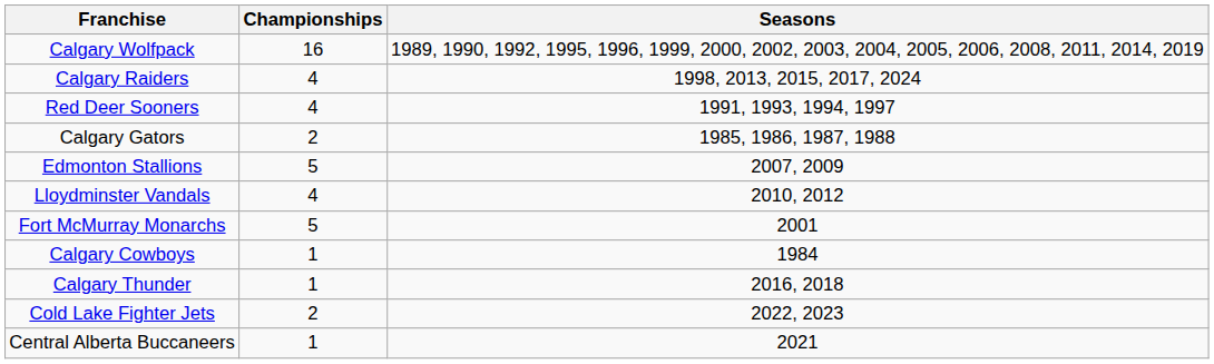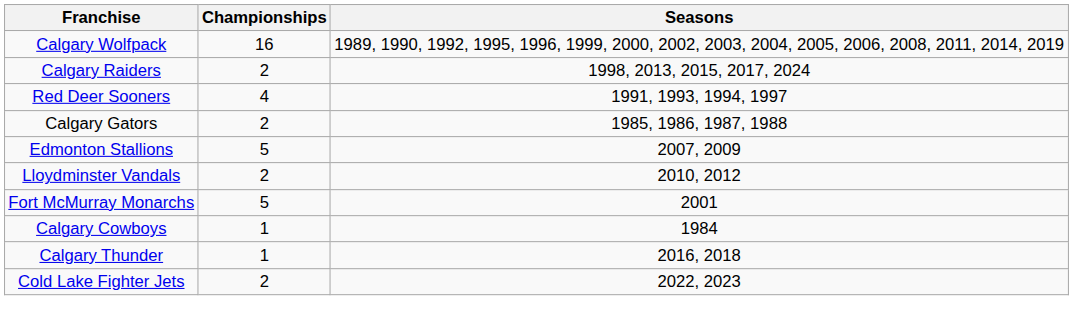 <table class="wikitable sortable" style="text-align:center;">
 <tr>
 <th>Franchise</th>
 <th>Championships</th>
 <th>Seasons</th>
 </tr>
 <tr>
 <td><a href='#'>Calgary Wolfpack</a></td>
 <td>16</td>
 <td>1989, 1990, 1992, 1995, 1996, 1999, 2000, 2002, 2003, 2004, 2005, 2006, 2008, 2011, 2014, 2019</td>
 </tr>
 <tr>
 <td><a href='#'>Calgary Raiders</a></td>
-<td>4</td>
+<td>2</td>
 <td>1998, 2013, 2015, 2017, 2024</td>
 </tr>
 <tr>
 <td><a href='#'>Red Deer Sooners</a></td>
 <td>4</td>
 <td>1991, 1993, 1994, 1997</td>
 </tr>
 <tr>
 <td>Calgary Gators</td>
 <td>2</td>
 <td>1985, 1986, 1987, 1988</td>
 </tr>
 <tr>
 <td><a href='#'>Edmonton Stallions</a></td>
 <td>5</td>
 <td>2007, 2009</td>
 </tr>
 <tr>
 <td><a href='#'>Lloydminster Vandals</a></td>
-<td>4</td>
+<td>2</td>
 <td>2010, 2012</td>
 </tr>
 <tr>
 <td><a href='#'>Fort McMurray Monarchs</a></td>
 <td>5</td>
 <td>2001</td>
 </tr>
 <tr>
 <td><a href='#'>Calgary Cowboys</a></td>
 <td>1</td>
 <td>1984</td>
 </tr>
 <tr>
 <td><a href='#'>Calgary Thunder</a></td>
 <td>1</td>
 <td>2016, 2018</td>
 </tr>
 <tr>
 <td><a href='#'>Cold Lake Fighter Jets</a></td>
 <td>2</td>
 <td>2022, 2023</td>
 </tr>
-<tr>
-<td>Central Alberta Buccaneers</td>
-<td>1</td>
-<td>2021</td>
-</tr>
 </table>
